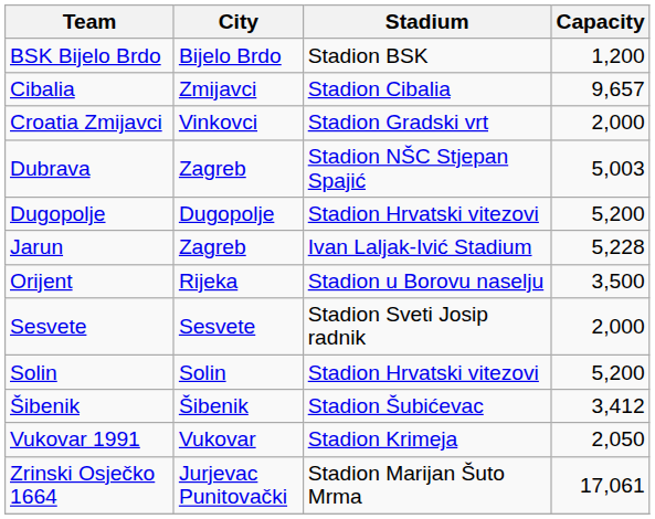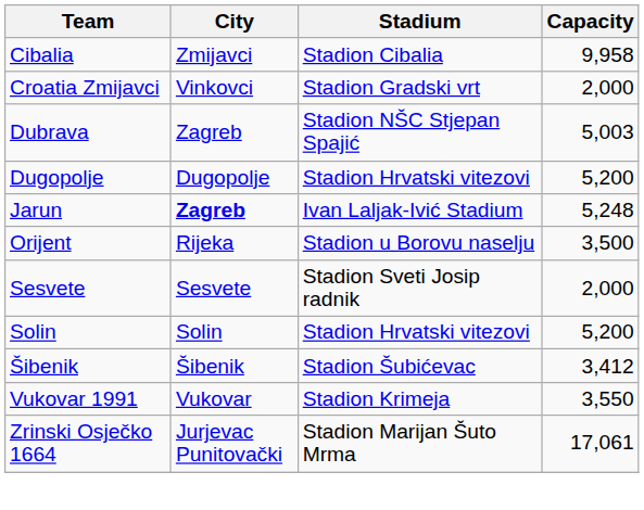 <table class="wikitable sortable">
 <tr>
 <th width="120">Team</th>
 <th width="90">City</th>
 <th width="180">Stadium</th>
 <th width="60">Capacity</th>
 </tr>
 <tr>
-<td><a href='#'>BSK Bijelo Brdo</a></td>
-<td><a href='#'>Bijelo Brdo</a></td>
-<td>Stadion BSK</td>
-<td align="right">1,200</td>
-</tr>
-<tr>
 <td><a href='#'>Cibalia</a></td>
 <td><a href='#'>Zmijavci</a></td>
 <td><a href='#'>Stadion Cibalia</a></td>
-<td align="right">9,657</td>
+<td align="right">9,958</td>
 </tr>
 <tr>
 <td><a href='#'>Croatia Zmijavci</a></td>
 <td><a href='#'>Vinkovci</a></td>
 <td><a href='#'>Stadion Gradski vrt</a></td>
 <td align="right">2,000</td>
 </tr>
 <tr>
 <td><a href='#'>Dubrava</a></td>
 <td><a href='#'>Zagreb</a></td>
 <td><a href='#'>Stadion NŠC Stjepan Spajić</a></td>
 <td align="right">5,003</td>
 </tr>
 <tr>
 <td><a href='#'>Dugopolje</a></td>
 <td><a href='#'>Dugopolje</a></td>
 <td><a href='#'>Stadion Hrvatski vitezovi</a></td>
 <td align="right">5,200</td>
 </tr>
 <tr>
 <td><a href='#'>Jarun</a></td>
-<td><a href='#'>Zagreb</a></td>
+<td><strong><a href='#'>Zagreb</a></strong></td>
 <td><a href='#'>Ivan Laljak-Ivić Stadium</a></td>
-<td align="right">5,228</td>
+<td align="right">5,248</td>
 </tr>
 <tr>
 <td><a href='#'>Orijent</a></td>
 <td><a href='#'>Rijeka</a></td>
 <td><a href='#'>Stadion u Borovu naselju</a></td>
 <td align="right">3,500</td>
 </tr>
 <tr>
 <td><a href='#'>Sesvete</a></td>
 <td><a href='#'>Sesvete</a></td>
 <td>Stadion Sveti Josip radnik</td>
 <td align="right">2,000</td>
 </tr>
 <tr>
 <td><a href='#'>Solin</a></td>
 <td><a href='#'>Solin</a></td>
 <td><a href='#'>Stadion Hrvatski vitezovi</a></td>
 <td align="right">5,200</td>
 </tr>
 <tr>
 <td><a href='#'>Šibenik</a></td>
 <td><a href='#'>Šibenik</a></td>
 <td><a href='#'>Stadion Šubićevac</a></td>
 <td align="right">3,412</td>
 </tr>
 <tr>
 <td><a href='#'>Vukovar 1991</a></td>
 <td><a href='#'>Vukovar</a></td>
 <td><a href='#'>Stadion Krimeja</a></td>
-<td align="right">2,050</td>
+<td align="right">3,550</td>
 </tr>
 <tr>
 <td><a href='#'>Zrinski Osječko 1664</a></td>
 <td><a href='#'>Jurjevac Punitovački</a></td>
 <td>Stadion Marijan Šuto Mrma</td>
 <td align="right">17,061</td>
 </tr>
 <tr>
 </tr>
 </table>
